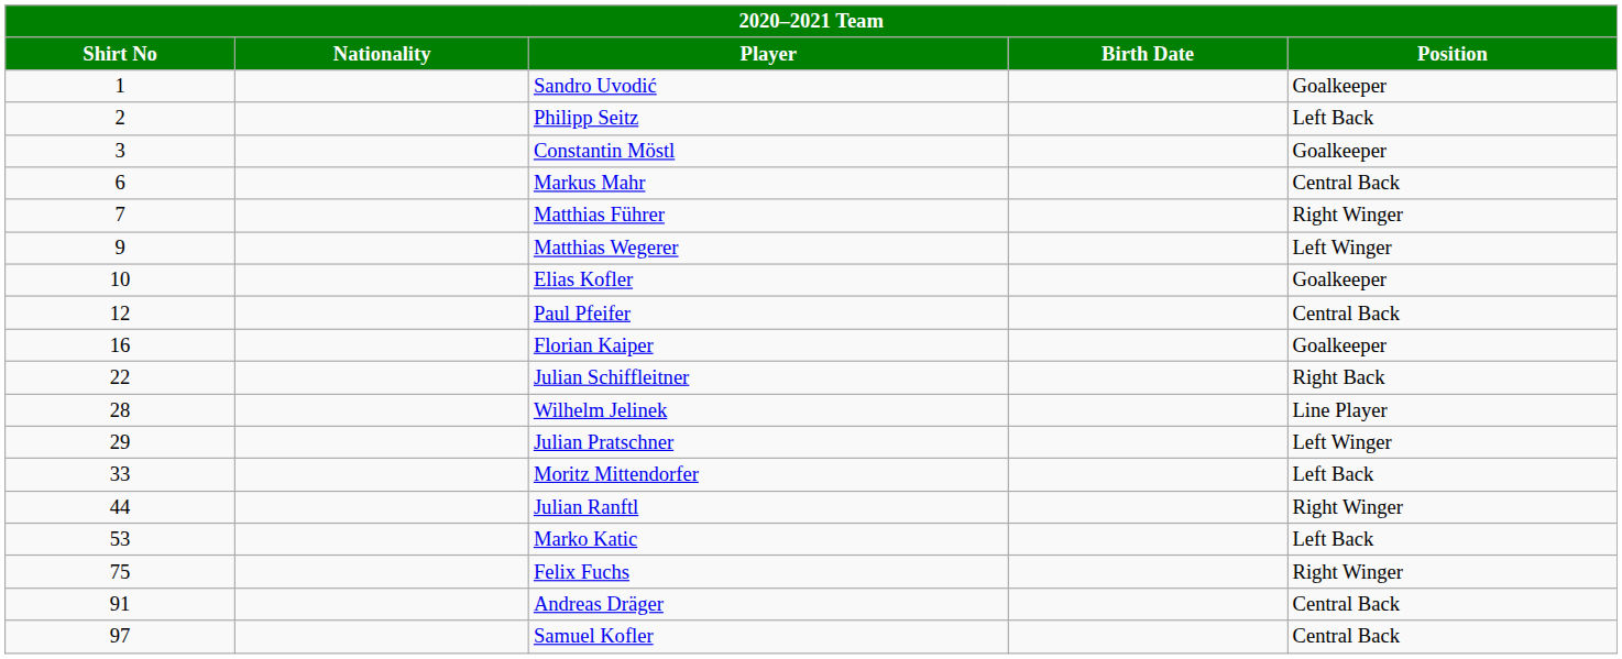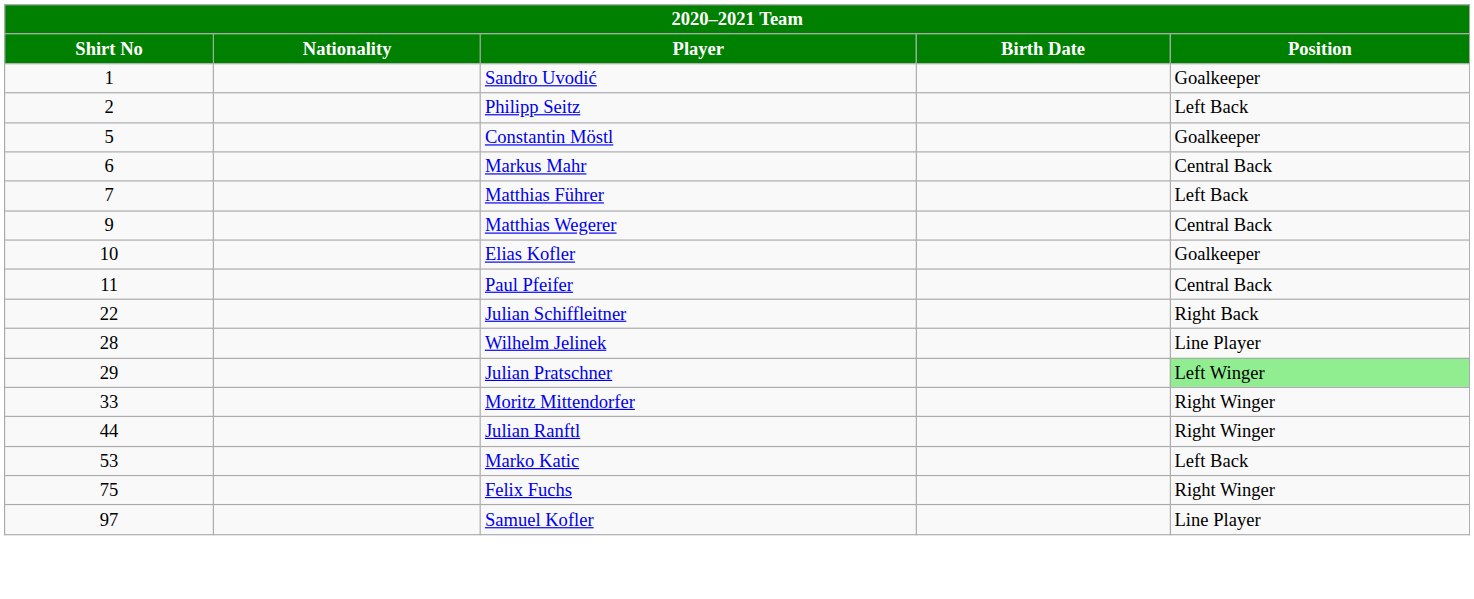 <table class="wikitable collapsible collapsed" style="width:100%;">
 <tr>
 <th colspan=5 style="background-color:#008000;color:#FFFFFF;text-align:center;"><strong>2020–2021 Team</strong></th>
 </tr>
 <tr>
 <th style="color:#FFFFFF; background:#008000">Shirt No</th>
 <th style="color:#FFFFFF; background:#008000">Nationality</th>
 <th style="color:#FFFFFF; background:#008000">Player</th>
 <th style="color:#FFFFFF; background:#008000">Birth Date</th>
 <th style="color:#FFFFFF; background:#008000">Position</th>
 </tr>
 <tr>
 <td align=center>1</td>
 <td></td>
 <td><a href='#'>Sandro Uvodić</a></td>
 <td></td>
 <td>Goalkeeper</td>
 </tr>
 <tr>
 <td align=center>2</td>
 <td></td>
 <td><a href='#'>Philipp Seitz</a></td>
 <td></td>
 <td>Left Back</td>
 </tr>
 <tr>
-<td align=center>3</td>
+<td align=center>5</td>
 <td></td>
 <td><a href='#'>Constantin Möstl</a></td>
 <td></td>
 <td>Goalkeeper</td>
 </tr>
 <tr>
 <td align=center>6</td>
 <td></td>
 <td><a href='#'>Markus Mahr</a></td>
 <td></td>
 <td>Central Back</td>
 </tr>
 <tr>
 <td align=center>7</td>
 <td></td>
 <td><a href='#'>Matthias Führer</a></td>
 <td></td>
-<td>Right Winger</td>
+<td>Left Back</td>
 </tr>
 <tr>
 <td align=center>9</td>
 <td></td>
 <td><a href='#'>Matthias Wegerer</a></td>
 <td></td>
-<td>Left Winger</td>
+<td>Central Back</td>
 </tr>
 <tr>
 <td align=center>10</td>
 <td></td>
 <td><a href='#'>Elias Kofler</a></td>
 <td></td>
 <td>Goalkeeper</td>
 </tr>
 <tr>
-<td align=center>12</td>
+<td align=center>11</td>
 <td></td>
 <td><a href='#'>Paul Pfeifer</a></td>
 <td></td>
 <td>Central Back</td>
-</tr>
-<tr>
-<td align=center>16</td>
-<td></td>
-<td><a href='#'>Florian Kaiper</a></td>
-<td></td>
-<td>Goalkeeper</td>
 </tr>
 <tr>
 <td align=center>22</td>
 <td></td>
 <td><a href='#'>Julian Schiffleitner</a></td>
 <td></td>
 <td>Right Back</td>
 </tr>
 <tr>
 <td align=center>28</td>
 <td></td>
 <td><a href='#'>Wilhelm Jelinek</a></td>
 <td></td>
 <td>Line Player</td>
 </tr>
 <tr>
 <td align=center>29</td>
 <td></td>
 <td><a href='#'>Julian Pratschner</a></td>
 <td></td>
-<td>Left Winger</td>
+<td style="background: lightgreen;">Left Winger</td>
 </tr>
 <tr>
 <td align=center>33</td>
 <td></td>
 <td><a href='#'>Moritz Mittendorfer</a></td>
 <td></td>
-<td>Left Back</td>
+<td>Right Winger</td>
 </tr>
 <tr>
 <td align=center>44</td>
 <td></td>
 <td><a href='#'>Julian Ranftl</a></td>
 <td></td>
 <td>Right Winger</td>
 </tr>
 <tr>
 <td align=center>53</td>
 <td></td>
 <td><a href='#'>Marko Katic</a></td>
 <td></td>
 <td>Left Back</td>
 </tr>
 <tr>
 <td align=center>75</td>
 <td></td>
 <td><a href='#'>Felix Fuchs</a></td>
 <td></td>
 <td>Right Winger</td>
 </tr>
 <tr>
-<td align=center>91</td>
-<td></td>
-<td><a href='#'>Andreas Dräger</a></td>
-<td></td>
-<td>Central Back</td>
-</tr>
-<tr>
 <td align=center>97</td>
 <td></td>
 <td><a href='#'>Samuel Kofler</a></td>
 <td></td>
-<td>Central Back</td>
+<td>Line Player</td>
 </tr>
 </table>
